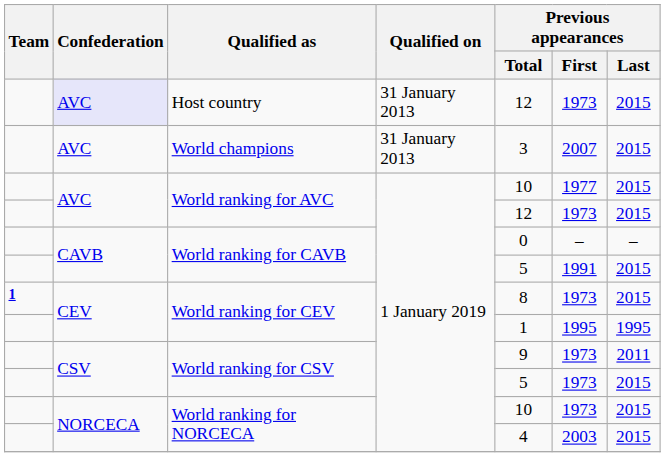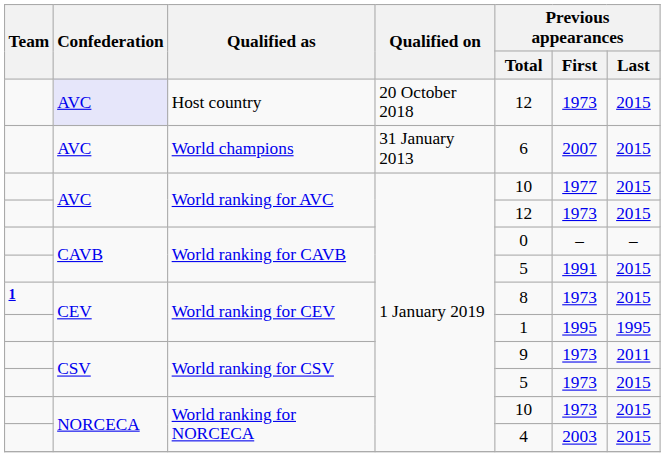 <table class="wikitable">
 <tr>
 <th rowspan=2>Team</th>
 <th rowspan=2>Confederation</th>
 <th rowspan=2>Qualified as</th>
 <th rowspan=2>Qualified on</th>
 <th colspan=3>Previous appearances</th>
 </tr>
 <tr>
 <th>Total</th>
 <th>First</th>
 <th>Last</th>
 </tr>
 <tr>
 <td></td>
 <td style="background: lavender;"><a href='#'>AVC</a></td>
 <td>Host country</td>
-<td>31 January 2013</td>
+<td>20 October 2018</td>
 <td style="text-align: center;">12</td>
 <td style="text-align: center;"><a href='#'>1973</a></td>
 <td style="text-align: center;"><a href='#'>2015</a></td>
 </tr>
 <tr>
 <td></td>
 <td><a href='#'>AVC</a></td>
 <td><a href='#'>World champions</a></td>
 <td>31 January 2013</td>
-<td style="text-align: center;">3</td>
+<td style="text-align: center;">6</td>
 <td style="text-align: center;"><a href='#'>2007</a></td>
 <td style="text-align: center;"><a href='#'>2015</a></td>
 </tr>
 <tr>
 <td></td>
 <td rowspan=2><a href='#'>AVC</a></td>
 <td rowspan=2><a href='#'>World ranking for AVC</a></td>
 <td rowspan=10>1 January 2019</td>
 <td style="text-align: center;">10</td>
 <td style="text-align: center;"><a href='#'>1977</a></td>
 <td style="text-align: center;"><a href='#'>2015</a></td>
 </tr>
 <tr>
 <td></td>
 <td style="text-align: center;">12</td>
 <td style="text-align: center;"><a href='#'>1973</a></td>
 <td style="text-align: center;"><a href='#'>2015</a></td>
 </tr>
 <tr>
 <td></td>
 <td rowspan=2><a href='#'>CAVB</a></td>
 <td rowspan=2><a href='#'>World ranking for CAVB</a></td>
 <td style="text-align: center;">0</td>
 <td style="text-align: center;">–</td>
 <td style="text-align: center;">–</td>
 </tr>
 <tr>
 <td></td>
 <td style="text-align: center;">5</td>
 <td style="text-align: center;"><a href='#'>1991</a></td>
 <td style="text-align: center;"><a href='#'>2015</a></td>
 </tr>
 <tr>
 <td><sup><strong><a href='#'>1</a></strong></sup></td>
 <td rowspan=2><a href='#'>CEV</a></td>
 <td rowspan=2><a href='#'>World ranking for CEV</a></td>
 <td style="text-align: center;">8</td>
 <td style="text-align: center;"><a href='#'>1973</a></td>
 <td style="text-align: center;"><a href='#'>2015</a></td>
 </tr>
 <tr>
 <td></td>
 <td style="text-align: center;">1</td>
 <td style="text-align: center;"><a href='#'>1995</a></td>
 <td style="text-align: center;"><a href='#'>1995</a></td>
 </tr>
 <tr>
 <td></td>
 <td rowspan=2><a href='#'>CSV</a></td>
 <td rowspan=2><a href='#'>World ranking for CSV</a></td>
 <td style="text-align: center;">9</td>
 <td style="text-align: center;"><a href='#'>1973</a></td>
 <td style="text-align: center;"><a href='#'>2011</a></td>
 </tr>
 <tr>
 <td></td>
 <td style="text-align: center;">5</td>
 <td style="text-align: center;"><a href='#'>1973</a></td>
 <td style="text-align: center;"><a href='#'>2015</a></td>
 </tr>
 <tr>
 <td></td>
 <td rowspan=2><a href='#'>NORCECA</a></td>
 <td rowspan=2><a href='#'>World ranking for NORCECA</a></td>
 <td style="text-align: center;">10</td>
 <td style="text-align: center;"><a href='#'>1973</a></td>
 <td style="text-align: center;"><a href='#'>2015</a></td>
 </tr>
 <tr>
 <td></td>
 <td style="text-align: center;">4</td>
 <td style="text-align: center;"><a href='#'>2003</a></td>
 <td style="text-align: center;"><a href='#'>2015</a></td>
 </tr>
 <tr>
 </tr>
 </table>
